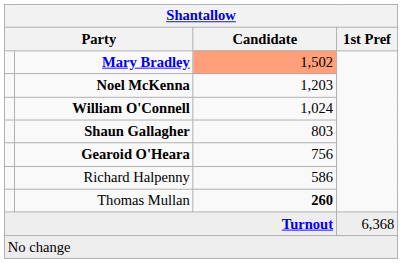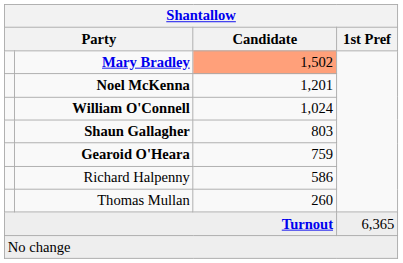 <table class="wikitable">
 <tr>
 <th colspan="4" align="center"><a href='#'>Shantallow</a></th>
 </tr>
 <tr>
 <th colspan="2" align="center" width=200>Party</th>
 <th width=150>Candidate</th>
 <th width=60>1st Pref</th>
 </tr>
 <tr>
 <td></td>
 <td align="right"><strong><a href='#'>Mary Bradley</a></strong></td>
 <td align="right" style="background: lightsalmon;">1,502</td>
 </tr>
 <tr>
 <td></td>
 <td align="right"><strong>Noel McKenna</strong></td>
-<td align="right">1,203</td>
+<td align="right">1,201</td>
 </tr>
 <tr>
 <td></td>
 <td align="right"><strong>William O'Connell</strong></td>
 <td align="right">1,024</td>
 </tr>
 <tr>
 <td></td>
 <td align="right"><strong>Shaun Gallagher</strong></td>
 <td align="right">803</td>
 </tr>
 <tr>
 <td></td>
 <td align="right"><strong>Gearoid O'Heara</strong></td>
-<td align="right">756</td>
+<td align="right">759</td>
 </tr>
 <tr>
 <td></td>
 <td align="right">Richard Halpenny</td>
 <td align="right">586</td>
 </tr>
 <tr>
 <td></td>
 <td align="right">Thomas Mullan</td>
-<td align="right"><strong>260</strong></td>
+<td align="right">260</td>
 </tr>
 <tr bgcolor="EEEEEE">
 <td colspan=3 align="right"><strong><a href='#'>Turnout</a></strong></td>
-<td align="right">6,368</td>
+<td align="right">6,365</td>
 </tr>
 <tr>
 <td colspan=4 bgcolor="EEEEEE">No change</td>
 </tr>
 </table>
